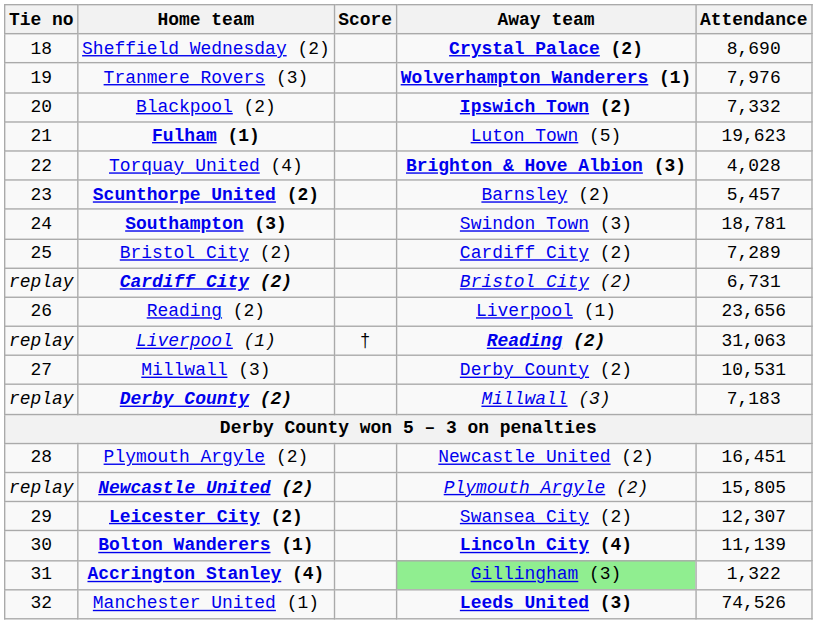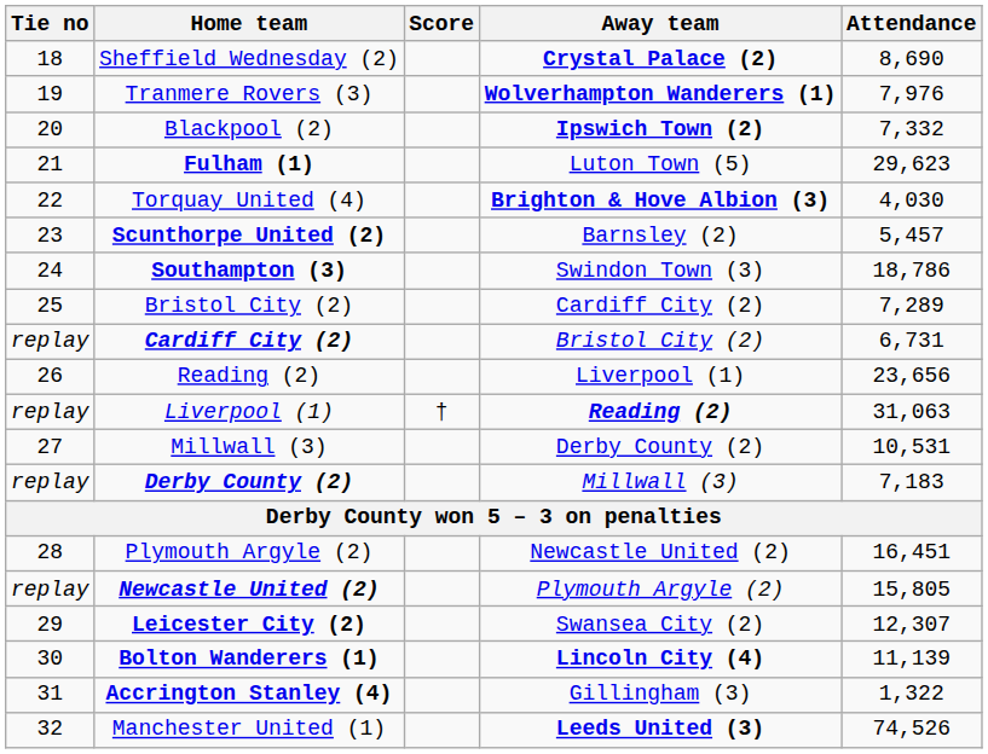 <table class="wikitable" style="text-align: center">
 <tr>
 <th>Tie no</th>
 <th>Home team</th>
 <th>Score</th>
 <th>Away team</th>
 <th>Attendance</th>
 </tr>
 <tr>
 <td>18</td>
 <td><a href='#'>Sheffield Wednesday</a> (2)</td>
 <td></td>
 <td><strong><a href='#'>Crystal Palace</a> (2)</strong></td>
 <td>8,690</td>
 </tr>
 <tr>
 <td>19</td>
 <td><a href='#'>Tranmere Rovers</a> (3)</td>
 <td></td>
 <td><strong><a href='#'>Wolverhampton Wanderers</a> (1)</strong></td>
 <td>7,976</td>
 </tr>
 <tr>
 <td>20</td>
 <td><a href='#'>Blackpool</a> (2)</td>
 <td></td>
 <td><strong><a href='#'>Ipswich Town</a> (2)</strong></td>
 <td>7,332</td>
 </tr>
 <tr>
 <td>21</td>
 <td><strong><a href='#'>Fulham</a> (1)</strong></td>
 <td></td>
 <td><a href='#'>Luton Town</a> (5)</td>
-<td>19,623</td>
+<td>29,623</td>
 </tr>
 <tr>
 <td>22</td>
 <td><a href='#'>Torquay United</a> (4)</td>
 <td></td>
 <td><strong><a href='#'>Brighton & Hove Albion</a> (3)</strong></td>
-<td>4,028</td>
+<td>4,030</td>
 </tr>
 <tr>
 <td>23</td>
 <td><strong><a href='#'>Scunthorpe United</a> (2)</strong></td>
 <td></td>
 <td><a href='#'>Barnsley</a> (2)</td>
 <td>5,457</td>
 </tr>
 <tr>
 <td>24</td>
 <td><strong><a href='#'>Southampton</a> (3)</strong></td>
 <td></td>
 <td><a href='#'>Swindon Town</a> (3)</td>
-<td>18,781</td>
+<td>18,786</td>
 </tr>
 <tr>
 <td>25</td>
 <td><a href='#'>Bristol City</a> (2)</td>
 <td></td>
 <td><a href='#'>Cardiff City</a> (2)</td>
 <td>7,289</td>
 </tr>
 <tr>
 <td><em>replay</em></td>
 <td><strong><em><a href='#'>Cardiff City</a> (2)</em></strong></td>
 <td></td>
 <td><em><a href='#'>Bristol City</a> (2)</em></td>
 <td>6,731</td>
 </tr>
 <tr>
 <td>26</td>
 <td><a href='#'>Reading</a> (2)</td>
 <td></td>
 <td><a href='#'>Liverpool</a> (1)</td>
 <td>23,656</td>
 </tr>
 <tr>
 <td><em>replay</em></td>
 <td><em><a href='#'>Liverpool</a> (1)</em></td>
 <td>†</td>
 <td><strong><em><a href='#'>Reading</a> (2)</em></strong></td>
 <td>31,063</td>
 </tr>
 <tr>
 <td>27</td>
 <td><a href='#'>Millwall</a> (3)</td>
 <td></td>
 <td><a href='#'>Derby County</a> (2)</td>
 <td>10,531</td>
 </tr>
 <tr>
 <td><em>replay</em></td>
 <td><strong><em><a href='#'>Derby County</a> (2)</em></strong></td>
 <td></td>
 <td><em><a href='#'>Millwall</a> (3)</em></td>
 <td>7,183</td>
 </tr>
 <tr>
 <th colspan=5>Derby County won 5 – 3 on penalties</th>
 </tr>
 <tr>
 <td>28</td>
 <td><a href='#'>Plymouth Argyle</a> (2)</td>
 <td></td>
 <td><a href='#'>Newcastle United</a> (2)</td>
 <td>16,451</td>
 </tr>
 <tr>
 <td><em>replay</em></td>
 <td><strong><em><a href='#'>Newcastle United</a> (2)</em></strong></td>
 <td></td>
 <td><em><a href='#'>Plymouth Argyle</a> (2)</em></td>
 <td>15,805</td>
 </tr>
 <tr>
 <td>29</td>
 <td><strong><a href='#'>Leicester City</a> (2)</strong></td>
 <td></td>
 <td><a href='#'>Swansea City</a> (2)</td>
 <td>12,307</td>
 </tr>
 <tr>
 <td>30</td>
 <td><strong><a href='#'>Bolton Wanderers</a> (1)</strong></td>
 <td></td>
 <td><strong><a href='#'>Lincoln City</a> (4)</strong></td>
 <td>11,139</td>
 </tr>
 <tr>
 <td>31</td>
 <td><strong><a href='#'>Accrington Stanley</a> (4)</strong></td>
 <td></td>
-<td style="background: lightgreen;"><a href='#'>Gillingham</a> (3)</td>
+<td><a href='#'>Gillingham</a> (3)</td>
 <td>1,322</td>
 </tr>
 <tr>
 <td>32</td>
 <td><a href='#'>Manchester United</a> (1)</td>
 <td></td>
 <td><strong><a href='#'>Leeds United</a> (3)</strong></td>
 <td>74,526</td>
 </tr>
 </table>
